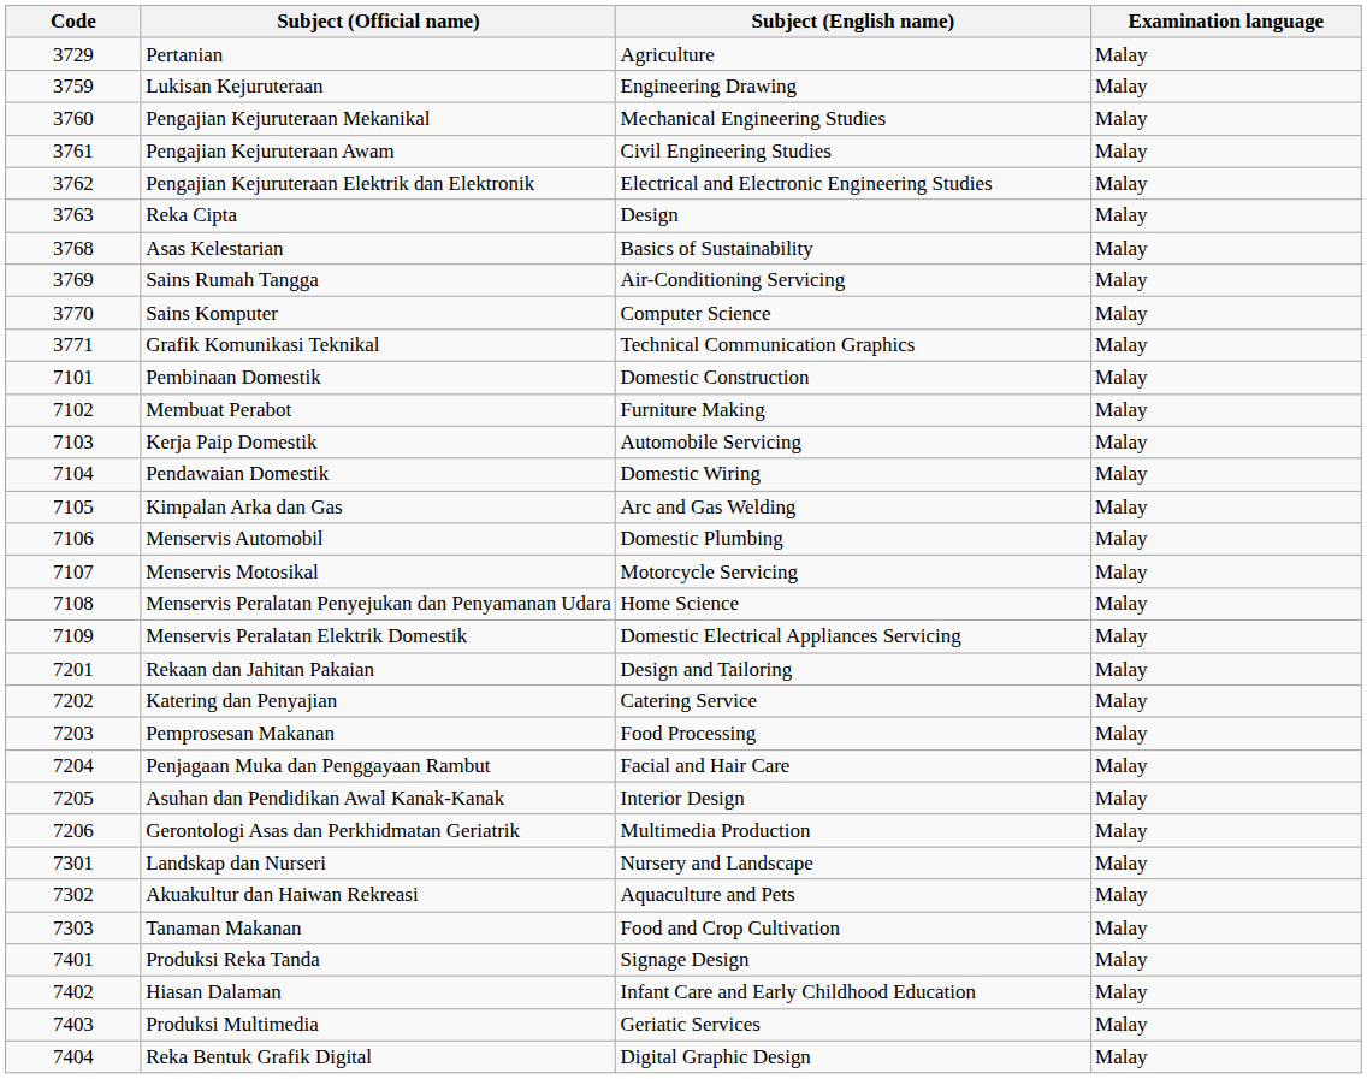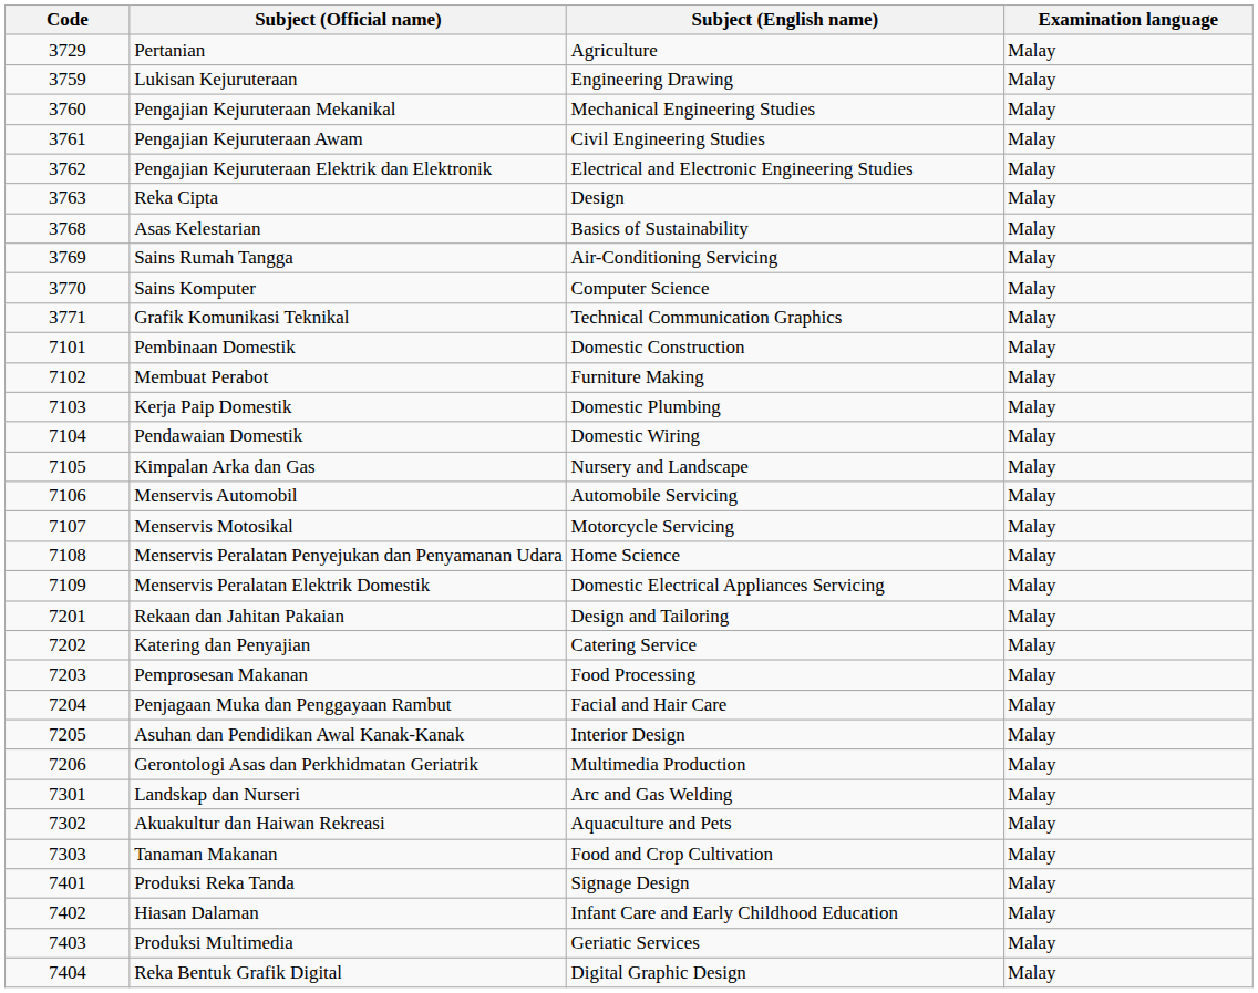 <table class="wikitable">
 <tr>
 <th width="10%">Code</th>
 <th width="35%">Subject (Official name)</th>
 <th width="35%">Subject (English name)</th>
 <th width="20%">Examination language</th>
 </tr>
 <tr>
 <td style="text-align:center;">3729</td>
 <td>Pertanian</td>
 <td>Agriculture</td>
 <td>Malay</td>
 </tr>
 <tr>
 <td style="text-align:center;">3759</td>
 <td>Lukisan Kejuruteraan</td>
 <td>Engineering Drawing</td>
 <td>Malay</td>
 </tr>
 <tr>
 <td style="text-align:center;">3760</td>
 <td>Pengajian Kejuruteraan Mekanikal</td>
 <td>Mechanical Engineering Studies</td>
 <td>Malay</td>
 </tr>
 <tr>
 <td style="text-align:center;">3761</td>
 <td>Pengajian Kejuruteraan Awam</td>
 <td>Civil Engineering Studies</td>
 <td>Malay</td>
 </tr>
 <tr>
 <td style="text-align:center;">3762</td>
 <td>Pengajian Kejuruteraan Elektrik dan Elektronik</td>
 <td>Electrical and Electronic Engineering Studies</td>
 <td>Malay</td>
 </tr>
 <tr>
 <td style="text-align:center;">3763</td>
 <td>Reka Cipta</td>
 <td>Design</td>
 <td>Malay</td>
 </tr>
 <tr>
 <td style="text-align:center;">3768</td>
 <td>Asas Kelestarian</td>
 <td>Basics of Sustainability</td>
 <td>Malay</td>
 </tr>
 <tr>
 <td style="text-align:center;">3769</td>
 <td>Sains Rumah Tangga</td>
 <td>Air-Conditioning Servicing</td>
 <td>Malay</td>
 </tr>
 <tr>
 <td style="text-align:center;">3770</td>
 <td>Sains Komputer</td>
 <td>Computer Science</td>
 <td>Malay</td>
 </tr>
 <tr>
 <td style="text-align:center;">3771</td>
 <td>Grafik Komunikasi Teknikal</td>
 <td>Technical Communication Graphics</td>
 <td>Malay</td>
 </tr>
 <tr>
 <td style="text-align:center;">7101</td>
 <td>Pembinaan Domestik</td>
 <td>Domestic Construction</td>
 <td>Malay</td>
 </tr>
 <tr>
 <td style="text-align:center;">7102</td>
 <td>Membuat Perabot</td>
 <td>Furniture Making</td>
 <td>Malay</td>
 </tr>
 <tr>
 <td style="text-align:center;">7103</td>
 <td>Kerja Paip Domestik</td>
-<td>Automobile Servicing</td>
+<td>Domestic Plumbing</td>
 <td>Malay</td>
 </tr>
 <tr>
 <td style="text-align:center;">7104</td>
 <td>Pendawaian Domestik</td>
 <td>Domestic Wiring</td>
 <td>Malay</td>
 </tr>
 <tr>
 <td style="text-align:center;">7105</td>
 <td>Kimpalan Arka dan Gas</td>
-<td>Arc and Gas Welding</td>
+<td>Nursery and Landscape</td>
 <td>Malay</td>
 </tr>
 <tr>
 <td style="text-align:center;">7106</td>
 <td>Menservis Automobil</td>
-<td>Domestic Plumbing</td>
+<td>Automobile Servicing</td>
 <td>Malay</td>
 </tr>
 <tr>
 <td style="text-align:center;">7107</td>
 <td>Menservis Motosikal</td>
 <td>Motorcycle Servicing</td>
 <td>Malay</td>
 </tr>
 <tr>
 <td style="text-align:center;">7108</td>
 <td>Menservis Peralatan Penyejukan dan Penyamanan Udara</td>
 <td>Home Science</td>
 <td>Malay</td>
 </tr>
 <tr>
 <td style="text-align:center;">7109</td>
 <td>Menservis Peralatan Elektrik Domestik</td>
 <td>Domestic Electrical Appliances Servicing</td>
 <td>Malay</td>
 </tr>
 <tr>
 <td style="text-align:center;">7201</td>
 <td>Rekaan dan Jahitan Pakaian</td>
 <td>Design and Tailoring</td>
 <td>Malay</td>
 </tr>
 <tr>
 <td style="text-align:center;">7202</td>
 <td>Katering dan Penyajian</td>
 <td>Catering Service</td>
 <td>Malay</td>
 </tr>
 <tr>
 <td style="text-align:center;">7203</td>
 <td>Pemprosesan Makanan</td>
 <td>Food Processing</td>
 <td>Malay</td>
 </tr>
 <tr>
 <td style="text-align:center;">7204</td>
 <td>Penjagaan Muka dan Penggayaan Rambut</td>
 <td>Facial and Hair Care</td>
 <td>Malay</td>
 </tr>
 <tr>
 <td style="text-align:center;">7205</td>
 <td>Asuhan dan Pendidikan Awal Kanak-Kanak</td>
 <td>Interior Design</td>
 <td>Malay</td>
 </tr>
 <tr>
 <td style="text-align:center;">7206</td>
 <td>Gerontologi Asas dan Perkhidmatan Geriatrik</td>
 <td>Multimedia Production</td>
 <td>Malay</td>
 </tr>
 <tr>
 <td style="text-align:center;">7301</td>
 <td>Landskap dan Nurseri</td>
-<td>Nursery and Landscape</td>
+<td>Arc and Gas Welding</td>
 <td>Malay</td>
 </tr>
 <tr>
 <td style="text-align:center;">7302</td>
 <td>Akuakultur dan Haiwan Rekreasi</td>
 <td>Aquaculture and Pets</td>
 <td>Malay</td>
 </tr>
 <tr>
 <td style="text-align:center;">7303</td>
 <td>Tanaman Makanan</td>
 <td>Food and Crop Cultivation</td>
 <td>Malay</td>
 </tr>
 <tr>
 <td style="text-align:center;">7401</td>
 <td>Produksi Reka Tanda</td>
 <td>Signage Design</td>
 <td>Malay</td>
 </tr>
 <tr>
 <td style="text-align:center;">7402</td>
 <td>Hiasan Dalaman</td>
 <td>Infant Care and Early Childhood Education</td>
 <td>Malay</td>
 </tr>
 <tr>
 <td style="text-align:center;">7403</td>
 <td>Produksi Multimedia</td>
 <td>Geriatic Services</td>
 <td>Malay</td>
 </tr>
 <tr>
 <td style="text-align:center;">7404</td>
 <td>Reka Bentuk Grafik Digital</td>
 <td>Digital Graphic Design</td>
 <td>Malay</td>
 </tr>
 </table>
